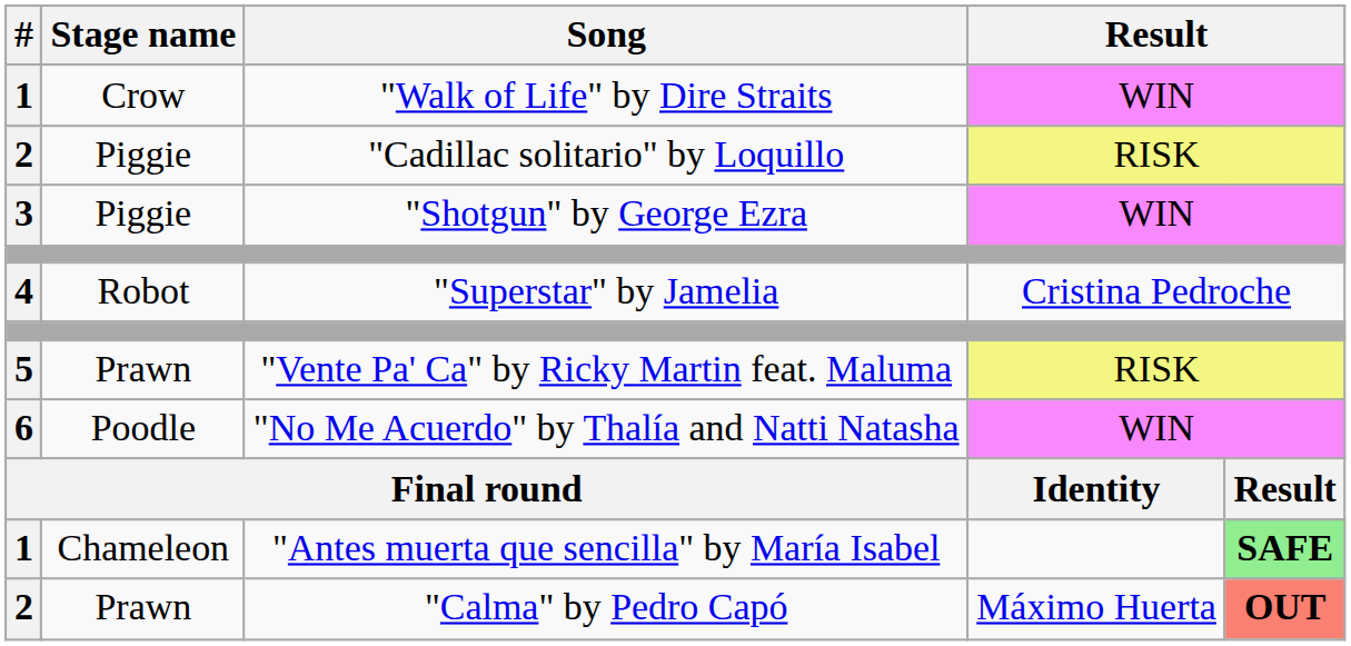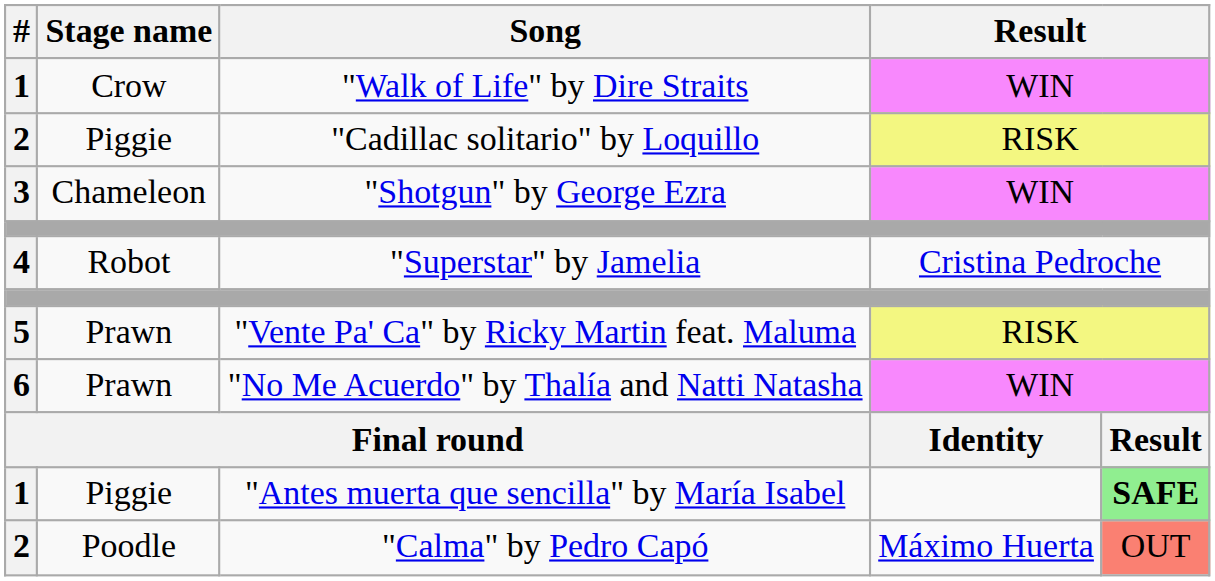 <table class="wikitable plainrowheaders" style="text-align:center">
 <tr>
 <th>#</th>
 <th>Stage name</th>
 <th>Song</th>
 <th colspan=2>Result</th>
 </tr>
 <tr>
 <th>1</th>
 <td>Crow</td>
 <td>"<a href='#'>Walk of Life</a>" by <a href='#'>Dire Straits</a></td>
 <td colspan=2 bgcolor=#F888FD>WIN</td>
 </tr>
 <tr>
 <th>2</th>
 <td>Piggie</td>
 <td>"Cadillac solitario" by <a href='#'>Loquillo</a></td>
 <td colspan=2 bgcolor=#F3F781>RISK</td>
 </tr>
 <tr>
 <th>3</th>
-<td>Piggie</td>
+<td>Chameleon</td>
 <td>"<a href='#'>Shotgun</a>" by <a href='#'>George Ezra</a></td>
 <td colspan=2 bgcolor=#F888FD>WIN</td>
 </tr>
 <tr>
 <th colspan=5 style="background:darkgray"></th>
 </tr>
 <tr>
 <th>4</th>
 <td>Robot</td>
 <td>"<a href='#'>Superstar</a>" by <a href='#'>Jamelia</a></td>
 <td colspan=2><a href='#'>Cristina Pedroche</a></td>
 </tr>
 <tr>
 <td colspan=5 style="background:darkgray"></td>
 </tr>
 <tr>
 <th>5</th>
 <td>Prawn</td>
 <td>"<a href='#'>Vente Pa' Ca</a>" by <a href='#'>Ricky Martin</a> feat. <a href='#'>Maluma</a></td>
 <td colspan=2 bgcolor=#F3F781>RISK</td>
 </tr>
 <tr>
 <th>6</th>
-<td>Poodle</td>
+<td>Prawn</td>
 <td>"<a href='#'>No Me Acuerdo</a>" by <a href='#'>Thalía</a> and <a href='#'>Natti Natasha</a></td>
 <td colspan=2 bgcolor=#F888FD>WIN</td>
 </tr>
 <tr>
 <th colspan=3>Final round</th>
 <th>Identity</th>
 <th>Result</th>
 </tr>
 <tr>
 <th>1</th>
-<td>Chameleon</td>
+<td>Piggie</td>
 <td>"<a href='#'>Antes muerta que sencilla</a>" by <a href='#'>María Isabel</a></td>
 <td></td>
 <td bgcolor="lightgreen"><strong>SAFE</strong></td>
 </tr>
 <tr>
 <th>2</th>
-<td>Prawn</td>
+<td>Poodle</td>
 <td>"<a href='#'>Calma</a>" by <a href='#'>Pedro Capó</a></td>
 <td><a href='#'>Máximo Huerta</a></td>
-<td bgcolor=salmon><strong>OUT</strong></td>
+<td bgcolor=salmon>OUT</td>
 </tr>
 </table>
